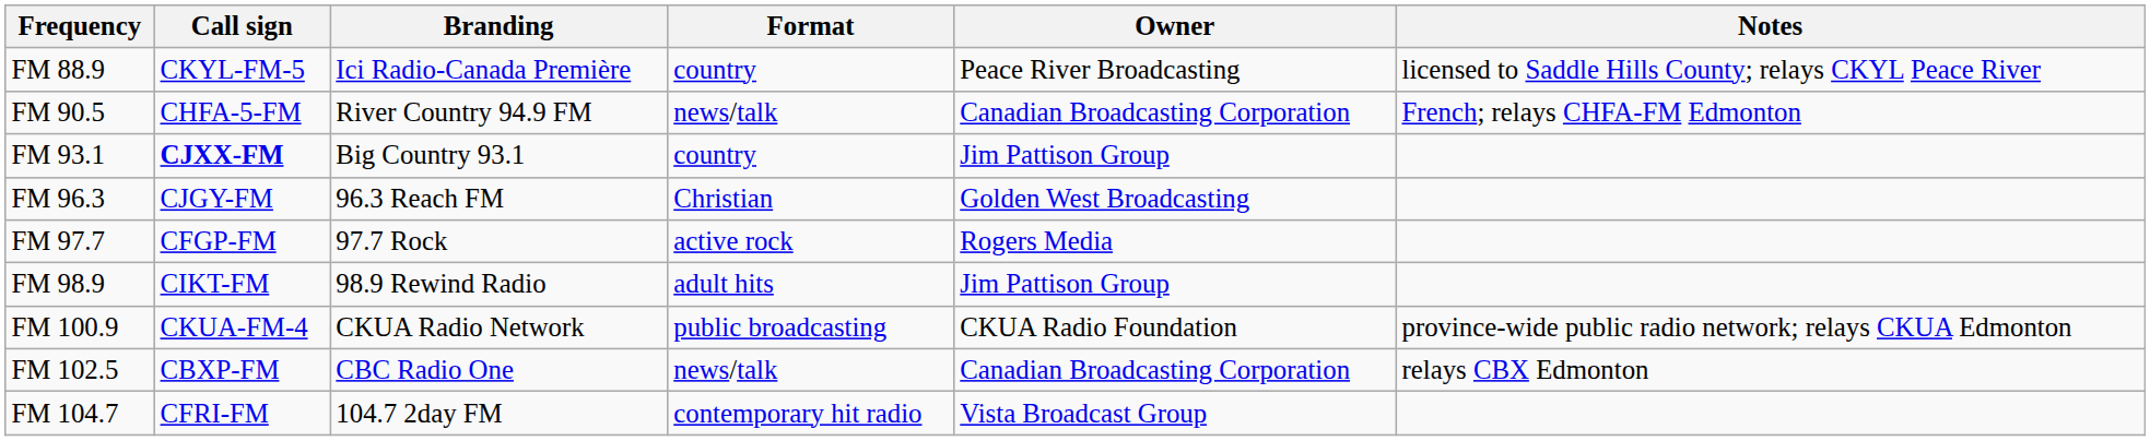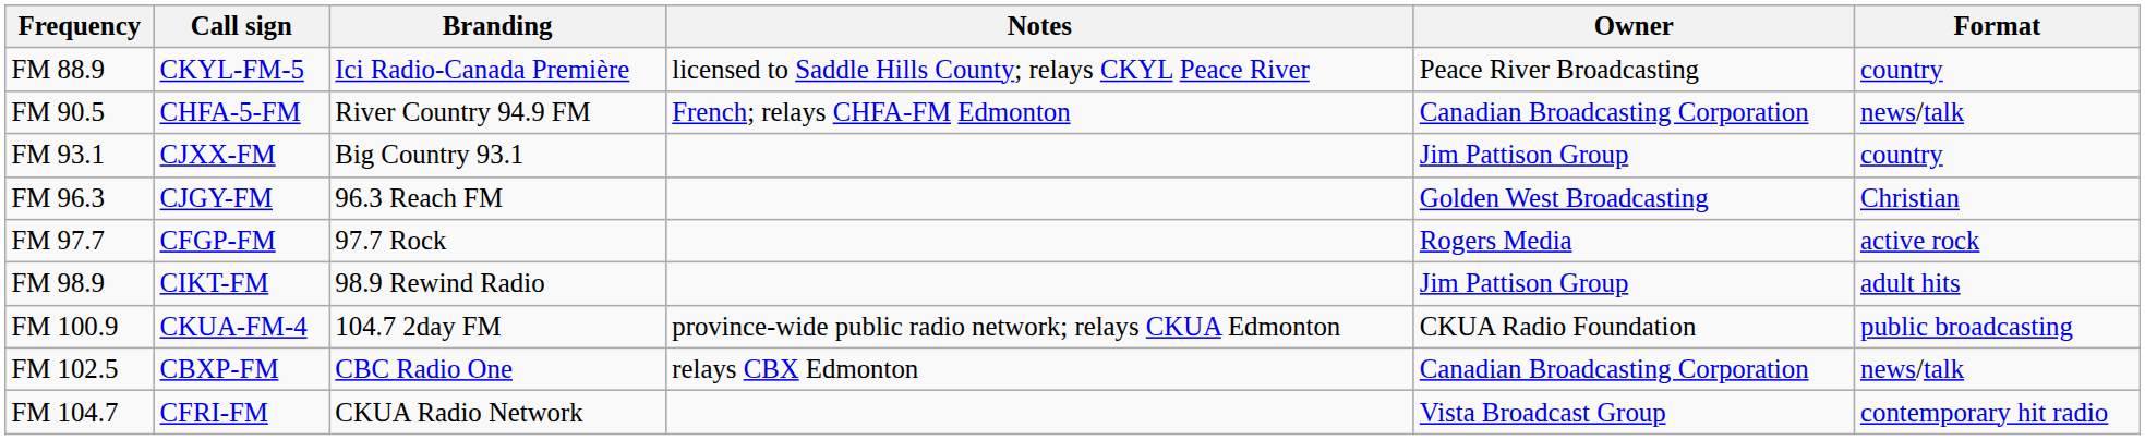 <table class="wikitable sortable"  width="100%">
 <tr>
 <th>Frequency</th>
 <th>Call sign</th>
 <th>Branding</th>
+<th>Notes</th>
+<th>Owner</th>
 <th>Format</th>
-<th>Owner</th>
-<th>Notes</th>
 </tr>
 <tr>
 <td>FM 88.9</td>
 <td><a href='#'>CKYL-FM-5</a></td>
 <td><a href='#'>Ici Radio-Canada Première</a></td>
+<td>licensed to <a href='#'>Saddle Hills County</a>; relays <a href='#'>CKYL</a> <a href='#'>Peace River</a></td>
+<td>Peace River Broadcasting</td>
 <td><a href='#'>country</a></td>
-<td>Peace River Broadcasting</td>
-<td>licensed to <a href='#'>Saddle Hills County</a>; relays <a href='#'>CKYL</a> <a href='#'>Peace River</a></td>
 </tr>
 <tr>
 <td>FM 90.5</td>
 <td><a href='#'>CHFA-5-FM</a></td>
 <td>River Country 94.9 FM</td>
+<td><a href='#'>French</a>; relays <a href='#'>CHFA-FM</a> <a href='#'>Edmonton</a></td>
+<td><a href='#'>Canadian Broadcasting Corporation</a></td>
 <td><a href='#'>news</a>/<a href='#'>talk</a></td>
-<td><a href='#'>Canadian Broadcasting Corporation</a></td>
-<td><a href='#'>French</a>; relays <a href='#'>CHFA-FM</a> <a href='#'>Edmonton</a></td>
 </tr>
 <tr>
 <td>FM 93.1</td>
-<td><strong><a href='#'>CJXX-FM</a></strong></td>
+<td><a href='#'>CJXX-FM</a></td>
 <td>Big Country 93.1</td>
+<td></td>
+<td><a href='#'>Jim Pattison Group</a></td>
 <td><a href='#'>country</a></td>
-<td><a href='#'>Jim Pattison Group</a></td>
-<td></td>
 </tr>
 <tr>
 <td>FM 96.3</td>
 <td><a href='#'>CJGY-FM</a></td>
 <td>96.3 Reach FM</td>
+<td></td>
+<td><a href='#'>Golden West Broadcasting</a></td>
 <td><a href='#'>Christian</a></td>
-<td><a href='#'>Golden West Broadcasting</a></td>
-<td></td>
 </tr>
 <tr>
 <td>FM 97.7</td>
 <td><a href='#'>CFGP-FM</a></td>
 <td>97.7 Rock</td>
+<td></td>
+<td><a href='#'>Rogers Media</a></td>
 <td><a href='#'>active rock</a></td>
-<td><a href='#'>Rogers Media</a></td>
-<td></td>
 </tr>
 <tr>
 <td>FM 98.9</td>
 <td><a href='#'>CIKT-FM</a></td>
 <td>98.9 Rewind Radio</td>
+<td></td>
+<td><a href='#'>Jim Pattison Group</a></td>
 <td><a href='#'>adult hits</a></td>
-<td><a href='#'>Jim Pattison Group</a></td>
-<td></td>
 </tr>
 <tr>
 <td>FM 100.9</td>
 <td><a href='#'>CKUA-FM-4</a></td>
-<td>CKUA Radio Network</td>
+<td>104.7 2day FM</td>
+<td>province-wide public radio network; relays <a href='#'>CKUA</a> Edmonton</td>
+<td>CKUA Radio Foundation</td>
 <td><a href='#'>public broadcasting</a></td>
-<td>CKUA Radio Foundation</td>
-<td>province-wide public radio network; relays <a href='#'>CKUA</a> Edmonton</td>
 </tr>
 <tr>
 <td>FM 102.5</td>
 <td><a href='#'>CBXP-FM</a></td>
 <td><a href='#'>CBC Radio One</a></td>
+<td>relays <a href='#'>CBX</a> Edmonton</td>
+<td><a href='#'>Canadian Broadcasting Corporation</a></td>
 <td><a href='#'>news</a>/<a href='#'>talk</a></td>
-<td><a href='#'>Canadian Broadcasting Corporation</a></td>
-<td>relays <a href='#'>CBX</a> Edmonton</td>
 </tr>
 <tr>
 <td>FM 104.7</td>
 <td><a href='#'>CFRI-FM</a></td>
-<td>104.7 2day FM</td>
+<td>CKUA Radio Network</td>
+<td></td>
+<td><a href='#'>Vista Broadcast Group</a></td>
 <td><a href='#'>contemporary hit radio</a></td>
-<td><a href='#'>Vista Broadcast Group</a></td>
-<td></td>
 </tr>
 </table>
